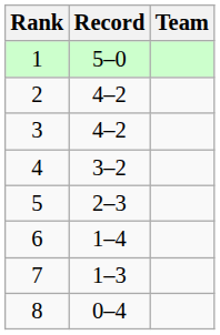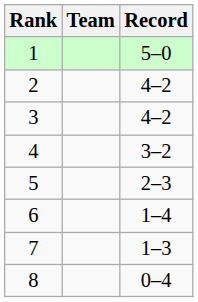 <table class=wikitable style="text-align:center;">
 <tr>
 <th>Rank</th>
+<th>Team</th>
 <th>Record</th>
-<th>Team</th>
 </tr>
 <tr bgcolor=ccffcc>
 <td>1</td>
+<td align=left></td>
 <td>5–0</td>
-<td align=left></td>
 </tr>
 <tr>
 <td>2</td>
+<td align=left></td>
 <td>4–2</td>
-<td align=left></td>
 </tr>
 <tr>
 <td>3</td>
+<td align=left></td>
 <td>4–2</td>
-<td align=left></td>
 </tr>
 <tr>
 <td>4</td>
+<td align=left></td>
 <td>3–2</td>
-<td align=left></td>
 </tr>
 <tr>
 <td>5</td>
+<td align=left></td>
 <td>2–3</td>
-<td align=left></td>
 </tr>
 <tr>
 <td>6</td>
+<td align=left></td>
 <td>1–4</td>
-<td align=left></td>
 </tr>
 <tr>
 <td>7</td>
+<td align=left></td>
 <td>1–3</td>
-<td align=left></td>
 </tr>
 <tr>
 <td>8</td>
+<td align=left></td>
 <td>0–4</td>
-<td align=left></td>
 </tr>
 </table>
